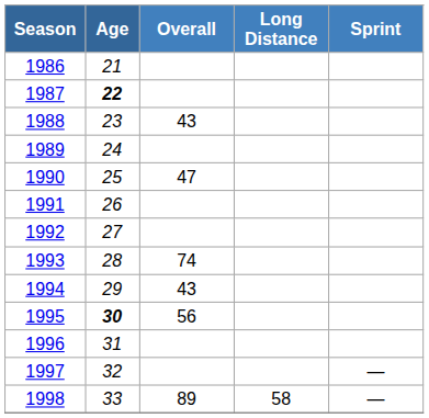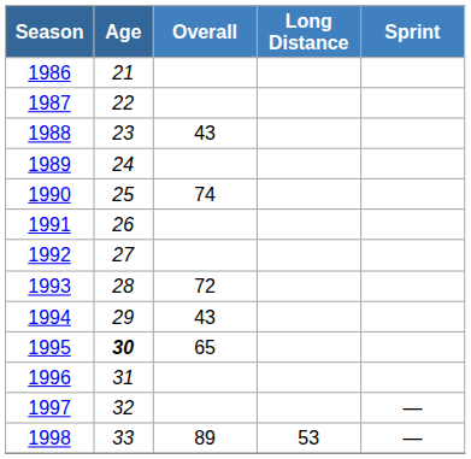 <table class="wikitable" style="font-size:95%; text-align:center; border:grey solid 1px; border-collapse:collapse; background:#ffffff;">
 <tr>
 <th style="background-color:#369; color:white; width:60px;" rowspan="2"> Season </th>
 <th style="background-color:#369; color:white; width:40px;" rowspan="2"> Age </th>
 </tr>
 <tr>
 <th style="background-color:#4180be; color:white; width:75px;">Overall</th>
 <th style="background-color:#4180be; color:white; width:75px;">Long Distance</th>
 <th style="background-color:#4180be; color:white; width:75px;">Sprint</th>
 </tr>
 <tr>
 <td><a href='#'>1986</a></td>
 <td><em>21</em></td>
 <td></td>
 <td></td>
 <td></td>
 </tr>
 <tr>
 <td><a href='#'>1987</a></td>
-<td><strong><em>22</em></strong></td>
+<td><em>22</em></td>
 <td></td>
 <td></td>
 <td></td>
 </tr>
 <tr>
 <td><a href='#'>1988</a></td>
 <td><em>23</em></td>
 <td>43</td>
 <td></td>
 <td></td>
 </tr>
 <tr>
 <td><a href='#'>1989</a></td>
 <td><em>24</em></td>
 <td></td>
 <td></td>
 <td></td>
 </tr>
 <tr>
 <td><a href='#'>1990</a></td>
 <td><em>25</em></td>
-<td>47</td>
+<td>74</td>
 <td></td>
 <td></td>
 </tr>
 <tr>
 <td><a href='#'>1991</a></td>
 <td><em>26</em></td>
 <td></td>
 <td></td>
 <td></td>
 </tr>
 <tr>
 <td><a href='#'>1992</a></td>
 <td><em>27</em></td>
 <td></td>
 <td></td>
 <td></td>
 </tr>
 <tr>
 <td><a href='#'>1993</a></td>
 <td><em>28</em></td>
-<td>74</td>
+<td>72</td>
 <td></td>
 <td></td>
 </tr>
 <tr>
 <td><a href='#'>1994</a></td>
 <td><em>29</em></td>
 <td>43</td>
 <td></td>
 <td></td>
 </tr>
 <tr>
 <td><a href='#'>1995</a></td>
 <td><strong><em>30</em></strong></td>
-<td>56</td>
+<td>65</td>
 <td></td>
 <td></td>
 </tr>
 <tr>
 <td><a href='#'>1996</a></td>
 <td><em>31</em></td>
 <td></td>
 <td></td>
 <td></td>
 </tr>
 <tr>
 <td><a href='#'>1997</a></td>
 <td><em>32</em></td>
 <td></td>
 <td></td>
 <td>—</td>
 </tr>
 <tr>
 <td><a href='#'>1998</a></td>
 <td><em>33</em></td>
 <td>89</td>
-<td>58</td>
+<td>53</td>
 <td>—</td>
 </tr>
 <tr>
 </tr>
 </table>
